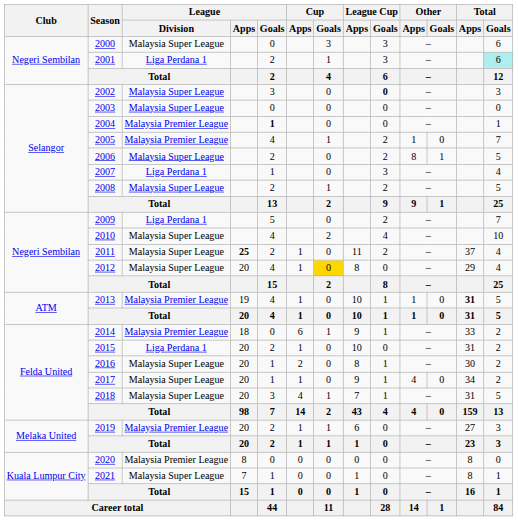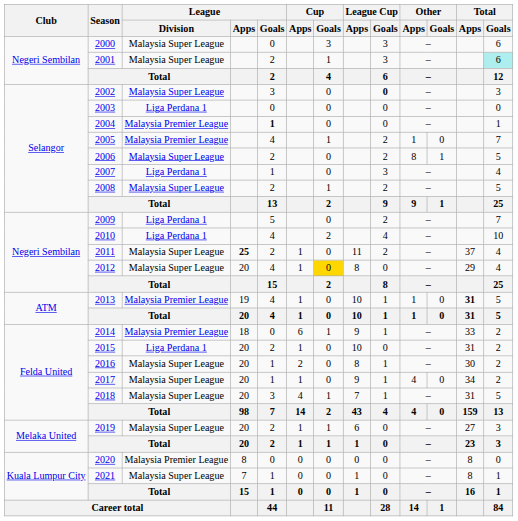 <table class=wikitable style="text-align:center">
 <tr>
 <th rowspan=2>Club</th>
 <th rowspan=2>Season</th>
 <th colspan=3>League</th>
 <th colspan=2>Cup</th>
 <th colspan=2>League Cup</th>
 <th colspan=2>Other</th>
 <th colspan=2>Total</th>
 </tr>
 <tr>
 <th>Division</th>
 <th>Apps</th>
 <th>Goals</th>
 <th>Apps</th>
 <th>Goals</th>
 <th>Apps</th>
 <th>Goals</th>
 <th>Apps</th>
 <th>Goals</th>
 <th>Apps</th>
 <th>Goals</th>
 </tr>
 <tr>
 <td rowspan=3><a href='#'>Negeri Sembilan</a></td>
 <td><a href='#'>2000</a></td>
 <td>Malaysia Super League</td>
 <td></td>
 <td>0</td>
 <td></td>
 <td>3</td>
 <td></td>
 <td>3</td>
 <td colspan="2">–</td>
 <td></td>
 <td>6</td>
 </tr>
 <tr>
 <td><a href='#'>2001</a></td>
-<td><a href='#'>Liga Perdana 1</a></td>
+<td>Malaysia Super League</td>
 <td></td>
 <td>2</td>
 <td></td>
 <td>1</td>
 <td></td>
 <td>3</td>
 <td colspan="2">–</td>
 <td></td>
 <td style="background: paleturquoise;">6</td>
 </tr>
 <tr>
 <th colspan=2>Total</th>
 <th></th>
 <th>2</th>
 <th></th>
 <th>4</th>
 <th></th>
 <th>6</th>
 <th colspan="2">–</th>
 <th></th>
 <th>12</th>
 </tr>
 <tr>
 <td rowspan=8><a href='#'>Selangor</a></td>
 <td><a href='#'>2002</a></td>
 <td><a href='#'>Malaysia Super League</a></td>
 <td></td>
 <td>3</td>
 <td></td>
 <td>0</td>
 <td></td>
 <td><strong>0</strong></td>
 <td colspan="2">–</td>
 <td></td>
 <td>3</td>
 </tr>
 <tr>
 <td><a href='#'>2003</a></td>
-<td><a href='#'>Malaysia Super League</a></td>
+<td><a href='#'>Liga Perdana 1</a></td>
 <td></td>
 <td>0</td>
 <td></td>
 <td>0</td>
 <td></td>
 <td>0</td>
 <td colspan="2">–</td>
 <td></td>
 <td>0</td>
 </tr>
 <tr>
 <td><a href='#'>2004</a></td>
 <td><a href='#'>Malaysia Premier League</a></td>
 <td></td>
 <td><strong>1</strong></td>
 <td></td>
 <td>0</td>
 <td></td>
 <td>0</td>
 <td colspan="2">–</td>
 <td></td>
 <td>1</td>
 </tr>
 <tr>
 <td><a href='#'>2005</a></td>
 <td><a href='#'>Malaysia Premier League</a></td>
 <td></td>
 <td>4</td>
 <td></td>
 <td>1</td>
 <td></td>
 <td>2</td>
 <td>1</td>
 <td>0</td>
 <td></td>
 <td>7</td>
 </tr>
 <tr>
 <td><a href='#'>2006</a></td>
 <td><a href='#'>Malaysia Super League</a></td>
 <td></td>
 <td>2</td>
 <td></td>
 <td>0</td>
 <td></td>
 <td>2</td>
 <td>8</td>
 <td>1</td>
 <td></td>
 <td>5</td>
 </tr>
 <tr>
 <td><a href='#'>2007</a></td>
 <td><a href='#'>Liga Perdana 1</a></td>
 <td></td>
 <td>1</td>
 <td></td>
 <td>0</td>
 <td></td>
 <td>3</td>
 <td colspan="2">–</td>
 <td></td>
 <td>4</td>
 </tr>
 <tr>
 <td><a href='#'>2008</a></td>
 <td><a href='#'>Malaysia Super League</a></td>
 <td></td>
 <td>2</td>
 <td></td>
 <td>1</td>
 <td></td>
 <td>2</td>
 <td colspan="2">–</td>
 <td></td>
 <td>5</td>
 </tr>
 <tr>
 <th colspan=2>Total</th>
 <th></th>
 <th>13</th>
 <th></th>
 <th>2</th>
 <th></th>
 <th>9</th>
 <th>9</th>
 <th>1</th>
 <th></th>
 <th>25</th>
 </tr>
 <tr>
 <td rowspan=5><a href='#'>Negeri Sembilan</a></td>
 <td><a href='#'>2009</a></td>
 <td><a href='#'>Liga Perdana 1</a></td>
 <td></td>
 <td>5</td>
 <td></td>
 <td>0</td>
 <td></td>
 <td>2</td>
 <td colspan="2">–</td>
 <td></td>
 <td>7</td>
 </tr>
 <tr>
 <td><a href='#'>2010</a></td>
-<td>Malaysia Super League</td>
+<td><a href='#'>Liga Perdana 1</a></td>
 <td></td>
 <td>4</td>
 <td></td>
 <td>2</td>
 <td></td>
 <td>4</td>
 <td colspan="2">–</td>
 <td></td>
 <td>10</td>
 </tr>
 <tr>
 <td><a href='#'>2011</a></td>
 <td>Malaysia Super League</td>
 <td><strong>25</strong></td>
 <td>2</td>
 <td>1</td>
 <td>0</td>
 <td>11</td>
 <td>2</td>
 <td colspan="2">–</td>
 <td>37</td>
 <td>4</td>
 </tr>
 <tr>
 <td><a href='#'>2012</a></td>
 <td>Malaysia Super League</td>
 <td>20</td>
 <td>4</td>
 <td>1</td>
 <td style="background: gold;">0</td>
 <td>8</td>
 <td>0</td>
 <td colspan="2">–</td>
 <td>29</td>
 <td>4</td>
 </tr>
 <tr>
 <th colspan=2>Total</th>
 <th></th>
 <th>15</th>
 <th></th>
 <th>2</th>
 <th></th>
 <th>8</th>
 <th colspan="2">–</th>
 <th></th>
 <th>25</th>
 </tr>
 <tr>
 <td rowspan=2><a href='#'>ATM</a></td>
 <td><a href='#'>2013</a></td>
 <td><a href='#'>Malaysia Premier League</a></td>
 <td>19</td>
 <td>4</td>
 <td>1</td>
 <td>0</td>
 <td>10</td>
 <td>1</td>
 <td>1</td>
 <td>0</td>
 <td><strong>31</strong></td>
 <td>5</td>
 </tr>
 <tr>
 <th colspan=2>Total</th>
 <th>20</th>
 <th>4</th>
 <th>1</th>
 <th>0</th>
 <th>10</th>
 <th>1</th>
 <th>1</th>
 <th>0</th>
 <th>31</th>
 <th>5</th>
 </tr>
 <tr>
 <td rowspan=6><a href='#'>Felda United</a></td>
 <td><a href='#'>2014</a></td>
 <td><a href='#'>Malaysia Premier League</a></td>
 <td>18</td>
 <td>0</td>
 <td>6</td>
 <td>1</td>
 <td>9</td>
 <td>1</td>
 <td colspan="2">–</td>
 <td>33</td>
 <td>2</td>
 </tr>
 <tr>
 <td><a href='#'>2015</a></td>
 <td><a href='#'>Liga Perdana 1</a></td>
 <td>20</td>
 <td>2</td>
 <td>1</td>
 <td>0</td>
 <td>10</td>
 <td>0</td>
 <td colspan="2">–</td>
 <td>31</td>
 <td>2</td>
 </tr>
 <tr>
 <td><a href='#'>2016</a></td>
 <td>Malaysia Super League</td>
 <td>20</td>
 <td>1</td>
 <td>2</td>
 <td>0</td>
 <td>8</td>
 <td>1</td>
 <td colspan="2">–</td>
 <td>30</td>
 <td>2</td>
 </tr>
 <tr>
 <td><a href='#'>2017</a></td>
 <td>Malaysia Super League</td>
 <td>20</td>
 <td>1</td>
 <td>1</td>
 <td>0</td>
 <td>9</td>
 <td>1</td>
 <td>4</td>
 <td>0</td>
 <td>34</td>
 <td>2</td>
 </tr>
 <tr>
 <td><a href='#'>2018</a></td>
 <td>Malaysia Super League</td>
 <td>20</td>
 <td>3</td>
 <td>4</td>
 <td>1</td>
 <td>7</td>
 <td>1</td>
 <td colspan="2">–</td>
 <td>31</td>
 <td>5</td>
 </tr>
 <tr>
 <th colspan=2>Total</th>
 <th>98</th>
 <th>7</th>
 <th>14</th>
 <th>2</th>
 <th>43</th>
 <th>4</th>
 <th>4</th>
 <th>0</th>
 <th>159</th>
 <th>13</th>
 </tr>
 <tr>
 <td rowspan=2><a href='#'>Melaka United</a></td>
 <td><a href='#'>2019</a></td>
-<td><a href='#'>Malaysia Premier League</a></td>
+<td>Malaysia Super League</td>
 <td>20</td>
 <td>2</td>
 <td>1</td>
 <td>1</td>
 <td>6</td>
 <td>0</td>
 <td colspan="2">–</td>
 <td>27</td>
 <td>3</td>
 </tr>
 <tr>
 <th colspan=2>Total</th>
 <th>20</th>
 <th>2</th>
 <th>1</th>
 <th>1</th>
 <th>1</th>
 <th>0</th>
 <th colspan="2">–</th>
 <th>23</th>
 <th>3</th>
 </tr>
 <tr>
 <td rowspan=3><a href='#'>Kuala Lumpur City</a></td>
 <td><a href='#'>2020</a></td>
 <td>Malaysia Premier League</td>
 <td>8</td>
 <td>0</td>
 <td>0</td>
 <td>0</td>
 <td>0</td>
 <td>0</td>
 <td colspan="2">–</td>
 <td>8</td>
 <td>0</td>
 </tr>
 <tr>
 <td><a href='#'>2021</a></td>
 <td>Malaysia Super League</td>
 <td>7</td>
 <td>1</td>
 <td>0</td>
 <td>0</td>
 <td>1</td>
 <td>0</td>
 <td colspan="2">–</td>
 <td>8</td>
 <td>1</td>
 </tr>
 <tr>
 <th colspan=2>Total</th>
 <th>15</th>
 <th>1</th>
 <th>0</th>
 <th>0</th>
 <th>1</th>
 <th>0</th>
 <th colspan="2">–</th>
 <th>16</th>
 <th>1</th>
 </tr>
 <tr>
 <th colspan=3>Career total</th>
 <th></th>
 <th>44</th>
 <th></th>
 <th>11</th>
 <th></th>
 <th>28</th>
 <th>14</th>
 <th>1</th>
 <th></th>
 <th>84</th>
 </tr>
 </table>
